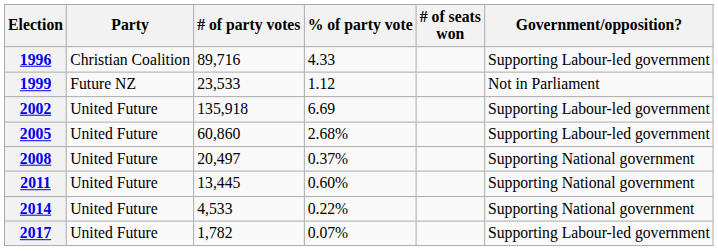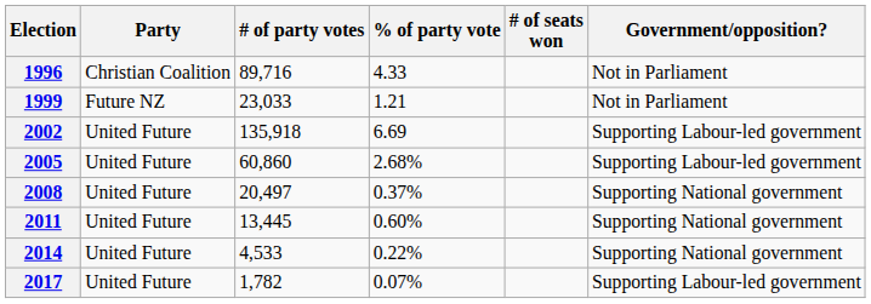 <table class="wikitable">
 <tr>
 <th>Election</th>
 <th>Party</th>
 <th># of party votes</th>
 <th>% of party vote</th>
 <th># of seats<br>won</th>
 <th>Government/opposition?</th>
 </tr>
 <tr>
 <th><a href='#'>1996</a></th>
 <td>Christian Coalition</td>
 <td>89,716</td>
 <td>4.33</td>
 <td></td>
-<td>Supporting Labour-led government</td>
+<td>Not in Parliament</td>
 </tr>
 <tr>
 <th><a href='#'>1999</a></th>
 <td>Future NZ</td>
-<td>23,533</td>
-<td>1.12</td>
+<td>23,033</td>
+<td>1.21</td>
 <td></td>
 <td>Not in Parliament</td>
 </tr>
 <tr>
 <th><a href='#'>2002</a></th>
 <td>United Future</td>
 <td>135,918</td>
 <td>6.69</td>
 <td></td>
 <td>Supporting Labour-led government</td>
 </tr>
 <tr>
 <th><a href='#'>2005</a></th>
 <td>United Future</td>
 <td>60,860</td>
 <td>2.68%</td>
 <td></td>
 <td>Supporting Labour-led government</td>
 </tr>
 <tr>
 <th><a href='#'>2008</a></th>
 <td>United Future</td>
 <td>20,497</td>
 <td>0.37%</td>
 <td></td>
 <td>Supporting National government</td>
 </tr>
 <tr>
 <th><a href='#'>2011</a></th>
 <td>United Future</td>
 <td>13,445</td>
 <td>0.60%</td>
 <td></td>
 <td>Supporting National government</td>
 </tr>
 <tr>
 <th><a href='#'>2014</a></th>
 <td>United Future</td>
 <td>4,533</td>
 <td>0.22%</td>
 <td></td>
 <td>Supporting National government</td>
 </tr>
 <tr>
 <th><a href='#'>2017</a></th>
 <td>United Future</td>
 <td>1,782</td>
 <td>0.07%</td>
 <td></td>
 <td>Supporting Labour-led government</td>
 </tr>
 </table>
